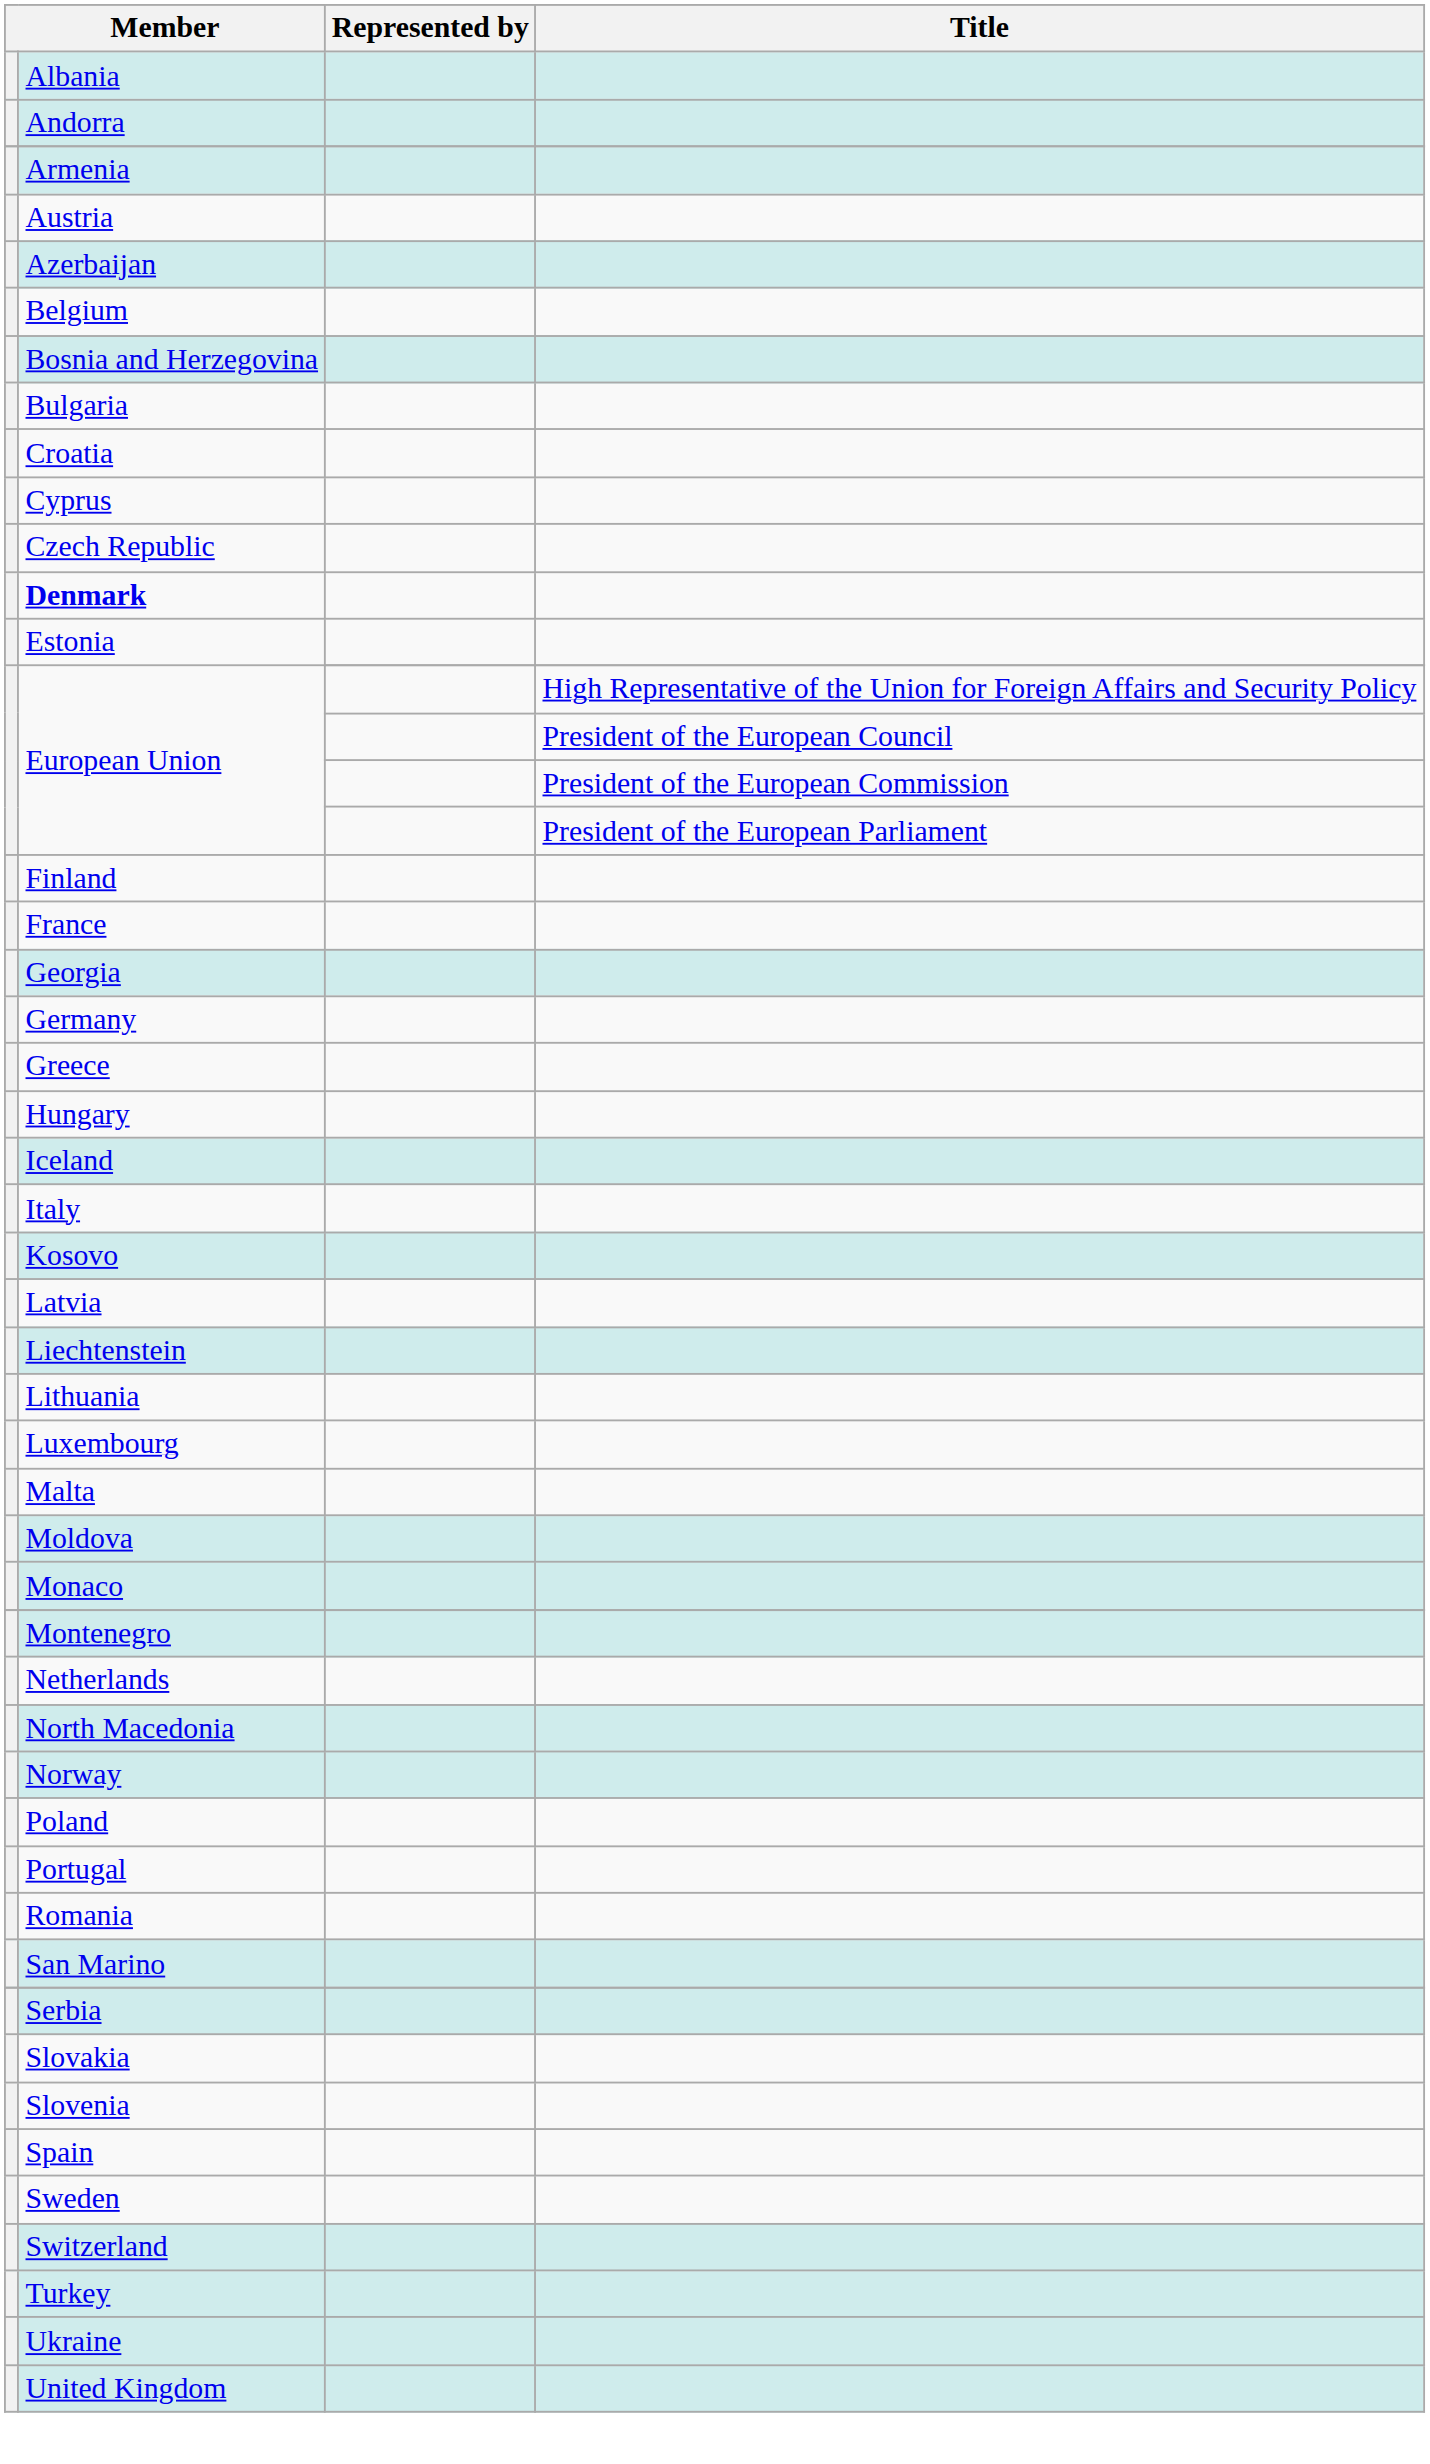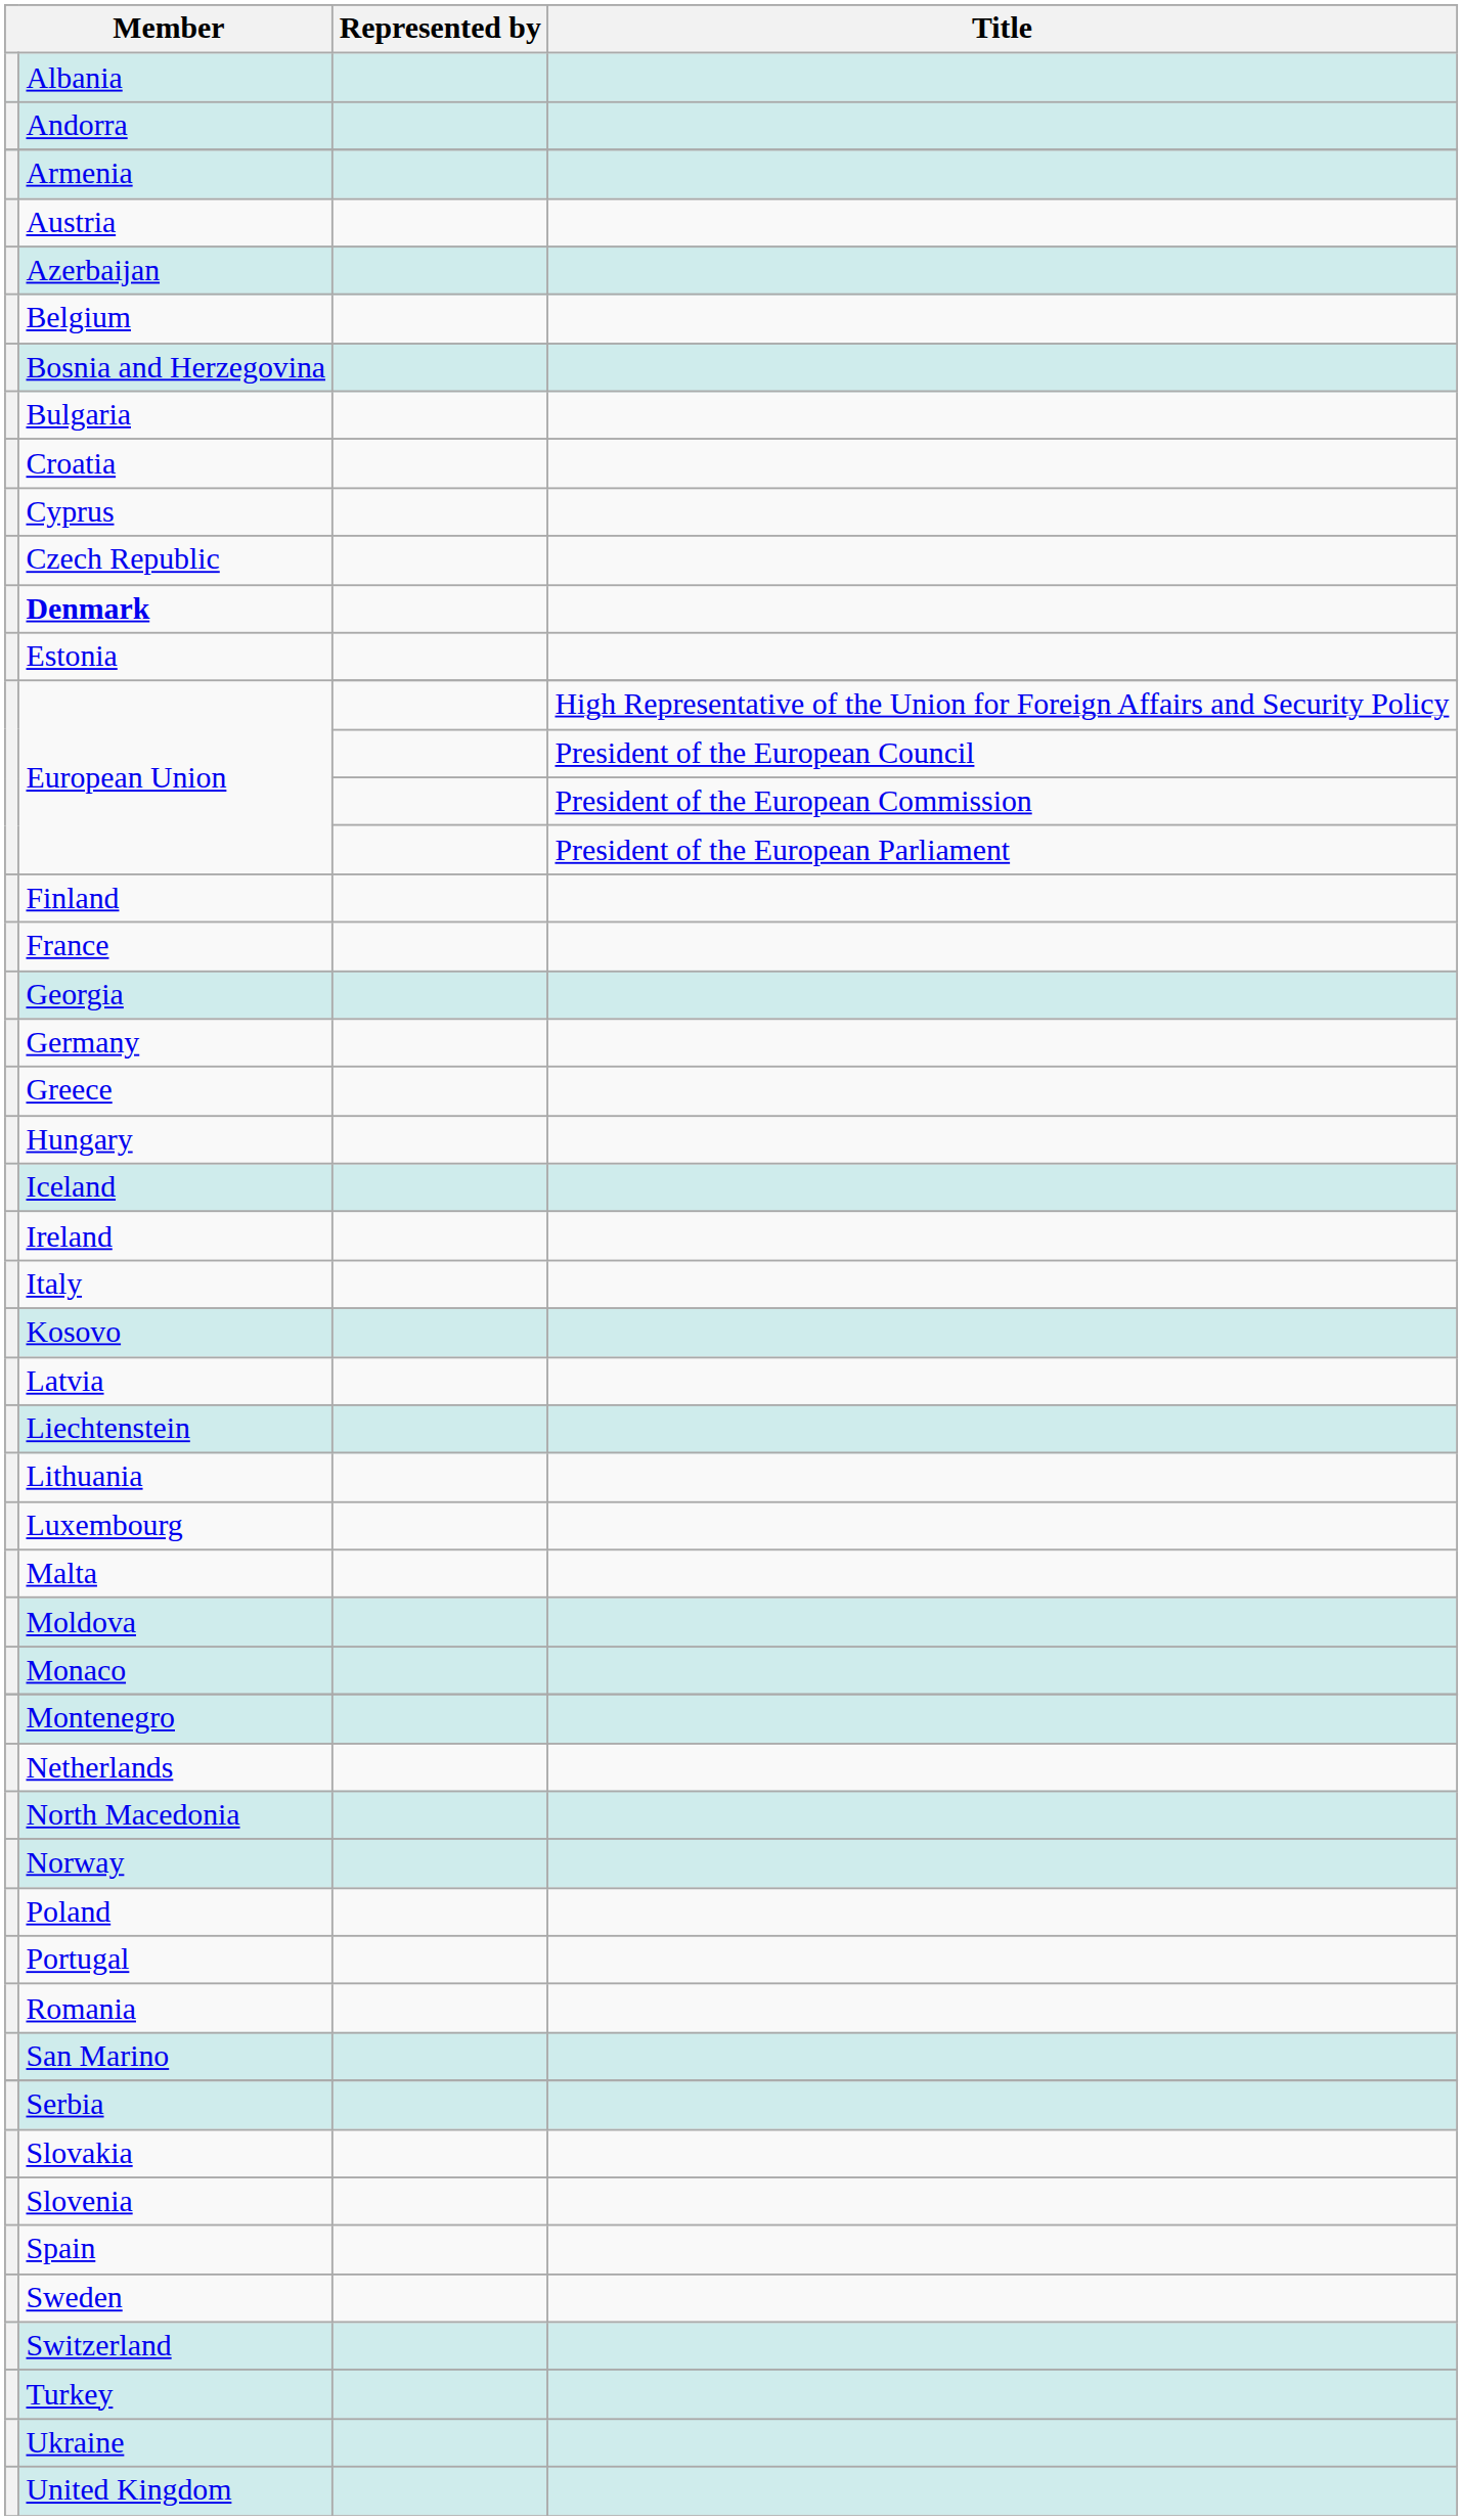 <table class="wikitable plainrowheaders">
 <tr>
 <th scope="col" colspan="2">Member</th>
 <th scope="col">Represented by</th>
 <th scope="col">Title</th>
 </tr>
 <tr bgcolor="#CFECEC"|>
 <th></th>
 <td><a href='#'>Albania</a></td>
 <td></td>
 <td></td>
 </tr>
 <tr bgcolor="#CFECEC"|>
 <th></th>
 <td><a href='#'>Andorra</a></td>
 <td></td>
 <td></td>
 </tr>
 <tr>
 </tr>
 <tr bgcolor="#CFECEC"|>
 <th></th>
 <td><a href='#'>Armenia</a></td>
 <td></td>
 <td></td>
 </tr>
 <tr>
 <th></th>
 <td><a href='#'>Austria</a></td>
 <td></td>
 <td></td>
 </tr>
 <tr bgcolor="#CFECEC"|>
 <th></th>
 <td><a href='#'>Azerbaijan</a></td>
 <td></td>
 <td></td>
 </tr>
 <tr>
 <th></th>
 <td><a href='#'>Belgium</a></td>
 <td></td>
 <td></td>
 </tr>
 <tr bgcolor="#CFECEC"|>
 <th></th>
 <td><a href='#'>Bosnia and Herzegovina</a></td>
 <td></td>
 <td></td>
 </tr>
 <tr>
 <th></th>
 <td><a href='#'>Bulgaria</a></td>
 <td></td>
 <td></td>
 </tr>
 <tr>
 <th></th>
 <td><a href='#'>Croatia</a></td>
 <td></td>
 <td></td>
 </tr>
 <tr>
 <th></th>
 <td><a href='#'>Cyprus</a></td>
 <td></td>
 <td></td>
 </tr>
 <tr>
 <th></th>
 <td><a href='#'>Czech Republic</a></td>
 <td></td>
 <td></td>
 </tr>
 <tr>
 <th></th>
 <td><strong><a href='#'>Denmark</a></strong></td>
 <td></td>
 <td></td>
 </tr>
 <tr>
 <th></th>
 <td><a href='#'>Estonia</a></td>
 <td></td>
 <td></td>
 </tr>
 <tr>
 <th rowspan="5"></th>
 <td rowspan="5"><a href='#'>European Union</a></td>
 </tr>
 <tr>
 <td></td>
 <td><a href='#'>High Representative of the Union for Foreign Affairs and Security Policy</a></td>
 </tr>
 <tr>
 <td></td>
 <td><a href='#'>President of the European Council</a></td>
 </tr>
 <tr>
 <td></td>
 <td><a href='#'>President of the European Commission</a></td>
 </tr>
 <tr>
 <td></td>
 <td><a href='#'>President of the European Parliament</a></td>
 </tr>
 <tr>
 <th></th>
 <td><a href='#'>Finland</a></td>
 <td></td>
 <td></td>
 </tr>
 <tr>
 <th></th>
 <td><a href='#'>France</a></td>
 <td></td>
 <td></td>
 </tr>
 <tr bgcolor="#CFECEC"|>
 <th></th>
 <td><a href='#'>Georgia</a></td>
 <td></td>
 <td></td>
 </tr>
 <tr>
 <th></th>
 <td><a href='#'>Germany</a></td>
 <td></td>
 <td></td>
 </tr>
 <tr>
 <th></th>
 <td><a href='#'>Greece</a></td>
 <td></td>
 <td></td>
 </tr>
 <tr>
 <th></th>
 <td><a href='#'>Hungary</a></td>
 <td></td>
 <td></td>
 </tr>
 <tr bgcolor="#CFECEC"|>
 <th></th>
 <td><a href='#'>Iceland</a></td>
+<td></td>
+<td></td>
+</tr>
+<tr>
+<th></th>
+<td><a href='#'>Ireland</a></td>
 <td></td>
 <td></td>
 </tr>
 <tr>
 <th></th>
 <td><a href='#'>Italy</a></td>
 <td></td>
 <td></td>
 </tr>
 <tr bgcolor="#CFECEC"|>
 <th></th>
 <td><a href='#'>Kosovo</a></td>
 <td></td>
 <td></td>
 </tr>
 <tr>
 <th></th>
 <td><a href='#'>Latvia</a></td>
 <td></td>
 <td></td>
 </tr>
 <tr bgcolor="#CFECEC"|>
 <th></th>
 <td><a href='#'>Liechtenstein</a></td>
 <td></td>
 <td></td>
 </tr>
 <tr>
 <th></th>
 <td><a href='#'>Lithuania</a></td>
 <td></td>
 <td></td>
 </tr>
 <tr>
 <th></th>
 <td><a href='#'>Luxembourg</a></td>
 <td></td>
 <td></td>
 </tr>
 <tr>
 <th></th>
 <td><a href='#'>Malta</a></td>
 <td></td>
 <td></td>
 </tr>
 <tr bgcolor="#CFECEC"|>
 <th></th>
 <td><a href='#'>Moldova</a></td>
 <td></td>
 <td></td>
 </tr>
 <tr bgcolor="#CFECEC"|>
 <th></th>
 <td><a href='#'>Monaco</a></td>
 <td></td>
 <td></td>
 </tr>
 <tr>
 </tr>
 <tr bgcolor="#CFECEC"|>
 <th></th>
 <td><a href='#'>Montenegro</a></td>
 <td></td>
 <td></td>
 </tr>
 <tr>
 <th></th>
 <td><a href='#'>Netherlands</a></td>
 <td></td>
 <td></td>
 </tr>
 <tr bgcolor="#CFECEC"|>
 <th></th>
 <td><a href='#'>North Macedonia</a></td>
 <td></td>
 <td></td>
 </tr>
 <tr bgcolor="#CFECEC"|>
 <th></th>
 <td><a href='#'>Norway</a></td>
 <td></td>
 <td></td>
 </tr>
 <tr>
 <th></th>
 <td><a href='#'>Poland</a></td>
 <td></td>
 <td></td>
 </tr>
 <tr>
 <th></th>
 <td><a href='#'>Portugal</a></td>
 <td></td>
 <td></td>
 </tr>
 <tr>
 <th></th>
 <td><a href='#'>Romania</a></td>
 <td></td>
 <td></td>
 </tr>
 <tr bgcolor="#CFECEC"|>
 <th></th>
 <td><a href='#'>San Marino</a></td>
 <td></td>
 <td></td>
 </tr>
 <tr>
 </tr>
 <tr bgcolor="#CFECEC"|>
 <th></th>
 <td><a href='#'>Serbia</a></td>
 <td></td>
 <td></td>
 </tr>
 <tr>
 <th></th>
 <td><a href='#'>Slovakia</a></td>
 <td></td>
 <td></td>
 </tr>
 <tr>
 <th></th>
 <td><a href='#'>Slovenia</a></td>
 <td></td>
 <td></td>
 </tr>
 <tr>
 <th></th>
 <td><a href='#'>Spain</a></td>
 <td></td>
 <td></td>
 </tr>
 <tr>
 <th></th>
 <td><a href='#'>Sweden</a></td>
 <td></td>
 <td></td>
 </tr>
 <tr bgcolor="#CFECEC"|>
 <th></th>
 <td><a href='#'>Switzerland</a></td>
 <td></td>
 <td></td>
 </tr>
 <tr bgcolor="#CFECEC"|>
 <th></th>
 <td><a href='#'>Turkey</a></td>
 <td></td>
 <td></td>
 </tr>
 <tr bgcolor="#CFECEC"|>
 <th></th>
 <td><a href='#'>Ukraine</a></td>
 <td></td>
 <td></td>
 </tr>
 <tr bgcolor="#CFECEC"|>
 <th></th>
 <td><a href='#'>United Kingdom</a></td>
 <td></td>
 <td></td>
 </tr>
 </table>
